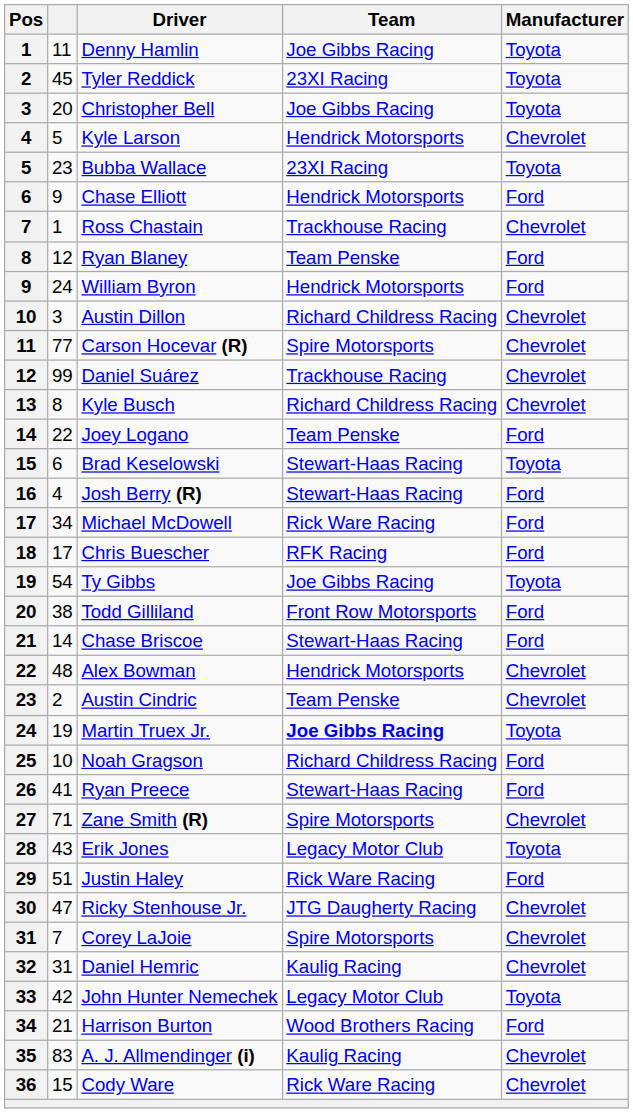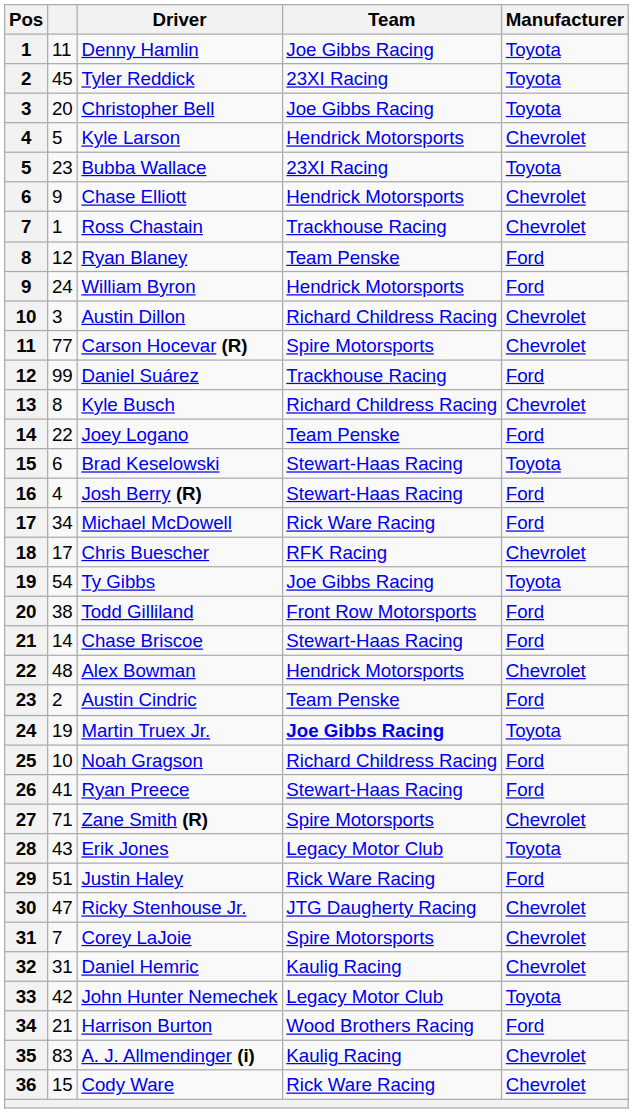 <table class="wikitable" style="font-size:95%">
 <tr>
 <th>Pos</th>
 <th></th>
 <th>Driver</th>
 <th>Team</th>
 <th>Manufacturer</th>
 </tr>
 <tr>
 <th>1</th>
 <td>11</td>
 <td><a href='#'>Denny Hamlin</a></td>
 <td><a href='#'>Joe Gibbs Racing</a></td>
 <td><a href='#'>Toyota</a></td>
 </tr>
 <tr>
 <th>2</th>
 <td>45</td>
 <td><a href='#'>Tyler Reddick</a></td>
 <td><a href='#'>23XI Racing</a></td>
 <td><a href='#'>Toyota</a></td>
 </tr>
 <tr>
 <th>3</th>
 <td>20</td>
 <td><a href='#'>Christopher Bell</a></td>
 <td><a href='#'>Joe Gibbs Racing</a></td>
 <td><a href='#'>Toyota</a></td>
 </tr>
 <tr>
 <th>4</th>
 <td>5</td>
 <td><a href='#'>Kyle Larson</a></td>
 <td><a href='#'>Hendrick Motorsports</a></td>
 <td><a href='#'>Chevrolet</a></td>
 </tr>
 <tr>
 <th>5</th>
 <td>23</td>
 <td><a href='#'>Bubba Wallace</a></td>
 <td><a href='#'>23XI Racing</a></td>
 <td><a href='#'>Toyota</a></td>
 </tr>
 <tr>
 <th>6</th>
 <td>9</td>
 <td><a href='#'>Chase Elliott</a></td>
 <td><a href='#'>Hendrick Motorsports</a></td>
-<td><a href='#'>Ford</a></td>
+<td><a href='#'>Chevrolet</a></td>
 </tr>
 <tr>
 <th>7</th>
 <td>1</td>
 <td><a href='#'>Ross Chastain</a></td>
 <td><a href='#'>Trackhouse Racing</a></td>
 <td><a href='#'>Chevrolet</a></td>
 </tr>
 <tr>
 <th>8</th>
 <td>12</td>
 <td><a href='#'>Ryan Blaney</a></td>
 <td><a href='#'>Team Penske</a></td>
 <td><a href='#'>Ford</a></td>
 </tr>
 <tr>
 <th>9</th>
 <td>24</td>
 <td><a href='#'>William Byron</a></td>
 <td><a href='#'>Hendrick Motorsports</a></td>
 <td><a href='#'>Ford</a></td>
 </tr>
 <tr>
 <th>10</th>
 <td>3</td>
 <td><a href='#'>Austin Dillon</a></td>
 <td><a href='#'>Richard Childress Racing</a></td>
 <td><a href='#'>Chevrolet</a></td>
 </tr>
 <tr>
 <th>11</th>
 <td>77</td>
 <td><a href='#'>Carson Hocevar</a> <strong>(R)</strong></td>
 <td><a href='#'>Spire Motorsports</a></td>
 <td><a href='#'>Chevrolet</a></td>
 </tr>
 <tr>
 <th>12</th>
 <td>99</td>
 <td><a href='#'>Daniel Suárez</a></td>
 <td><a href='#'>Trackhouse Racing</a></td>
-<td><a href='#'>Chevrolet</a></td>
+<td><a href='#'>Ford</a></td>
 </tr>
 <tr>
 <th>13</th>
 <td>8</td>
 <td><a href='#'>Kyle Busch</a></td>
 <td><a href='#'>Richard Childress Racing</a></td>
 <td><a href='#'>Chevrolet</a></td>
 </tr>
 <tr>
 <th>14</th>
 <td>22</td>
 <td><a href='#'>Joey Logano</a></td>
 <td><a href='#'>Team Penske</a></td>
 <td><a href='#'>Ford</a></td>
 </tr>
 <tr>
 <th>15</th>
 <td>6</td>
 <td><a href='#'>Brad Keselowski</a></td>
 <td><a href='#'>Stewart-Haas Racing</a></td>
 <td><a href='#'>Toyota</a></td>
 </tr>
 <tr>
 <th>16</th>
 <td>4</td>
 <td><a href='#'>Josh Berry</a> <strong>(R)</strong></td>
 <td><a href='#'>Stewart-Haas Racing</a></td>
 <td><a href='#'>Ford</a></td>
 </tr>
 <tr>
 <th>17</th>
 <td>34</td>
 <td><a href='#'>Michael McDowell</a></td>
 <td><a href='#'>Rick Ware Racing</a></td>
 <td><a href='#'>Ford</a></td>
 </tr>
 <tr>
 <th>18</th>
 <td>17</td>
 <td><a href='#'>Chris Buescher</a></td>
 <td><a href='#'>RFK Racing</a></td>
-<td><a href='#'>Ford</a></td>
+<td><a href='#'>Chevrolet</a></td>
 </tr>
 <tr>
 <th>19</th>
 <td>54</td>
 <td><a href='#'>Ty Gibbs</a></td>
 <td><a href='#'>Joe Gibbs Racing</a></td>
 <td><a href='#'>Toyota</a></td>
 </tr>
 <tr>
 <th>20</th>
 <td>38</td>
 <td><a href='#'>Todd Gilliland</a></td>
 <td><a href='#'>Front Row Motorsports</a></td>
 <td><a href='#'>Ford</a></td>
 </tr>
 <tr>
 <th>21</th>
 <td>14</td>
 <td><a href='#'>Chase Briscoe</a></td>
 <td><a href='#'>Stewart-Haas Racing</a></td>
 <td><a href='#'>Ford</a></td>
 </tr>
 <tr>
 <th>22</th>
 <td>48</td>
 <td><a href='#'>Alex Bowman</a></td>
 <td><a href='#'>Hendrick Motorsports</a></td>
 <td><a href='#'>Chevrolet</a></td>
 </tr>
 <tr>
 <th>23</th>
 <td>2</td>
 <td><a href='#'>Austin Cindric</a></td>
 <td><a href='#'>Team Penske</a></td>
-<td><a href='#'>Chevrolet</a></td>
+<td><a href='#'>Ford</a></td>
 </tr>
 <tr>
 <th>24</th>
 <td>19</td>
 <td><a href='#'>Martin Truex Jr.</a></td>
 <td><strong><a href='#'>Joe Gibbs Racing</a></strong></td>
 <td><a href='#'>Toyota</a></td>
 </tr>
 <tr>
 <th>25</th>
 <td>10</td>
 <td><a href='#'>Noah Gragson</a></td>
 <td><a href='#'>Richard Childress Racing</a></td>
 <td><a href='#'>Ford</a></td>
 </tr>
 <tr>
 <th>26</th>
 <td>41</td>
 <td><a href='#'>Ryan Preece</a></td>
 <td><a href='#'>Stewart-Haas Racing</a></td>
 <td><a href='#'>Ford</a></td>
 </tr>
 <tr>
 <th>27</th>
 <td>71</td>
 <td><a href='#'>Zane Smith</a> <strong>(R)</strong></td>
 <td><a href='#'>Spire Motorsports</a></td>
 <td><a href='#'>Chevrolet</a></td>
 </tr>
 <tr>
 <th>28</th>
 <td>43</td>
 <td><a href='#'>Erik Jones</a></td>
 <td><a href='#'>Legacy Motor Club</a></td>
 <td><a href='#'>Toyota</a></td>
 </tr>
 <tr>
 <th>29</th>
 <td>51</td>
 <td><a href='#'>Justin Haley</a></td>
 <td><a href='#'>Rick Ware Racing</a></td>
 <td><a href='#'>Ford</a></td>
 </tr>
 <tr>
 <th>30</th>
 <td>47</td>
 <td><a href='#'>Ricky Stenhouse Jr.</a></td>
 <td><a href='#'>JTG Daugherty Racing</a></td>
 <td><a href='#'>Chevrolet</a></td>
 </tr>
 <tr>
 <th>31</th>
 <td>7</td>
 <td><a href='#'>Corey LaJoie</a></td>
 <td><a href='#'>Spire Motorsports</a></td>
 <td><a href='#'>Chevrolet</a></td>
 </tr>
 <tr>
 <th>32</th>
 <td>31</td>
 <td><a href='#'>Daniel Hemric</a></td>
 <td><a href='#'>Kaulig Racing</a></td>
 <td><a href='#'>Chevrolet</a></td>
 </tr>
 <tr>
 <th>33</th>
 <td>42</td>
 <td><a href='#'>John Hunter Nemechek</a></td>
 <td><a href='#'>Legacy Motor Club</a></td>
 <td><a href='#'>Toyota</a></td>
 </tr>
 <tr>
 <th>34</th>
 <td>21</td>
 <td><a href='#'>Harrison Burton</a></td>
 <td><a href='#'>Wood Brothers Racing</a></td>
 <td><a href='#'>Ford</a></td>
 </tr>
 <tr>
 <th>35</th>
 <td>83</td>
 <td><a href='#'>A. J. Allmendinger</a> <strong>(i)</strong></td>
 <td><a href='#'>Kaulig Racing</a></td>
 <td><a href='#'>Chevrolet</a></td>
 </tr>
 <tr>
 <th>36</th>
 <td>15</td>
 <td><a href='#'>Cody Ware</a></td>
 <td><a href='#'>Rick Ware Racing</a></td>
 <td><a href='#'>Chevrolet</a></td>
 </tr>
 <tr>
 <th colspan="7"></th>
 </tr>
 </table>
